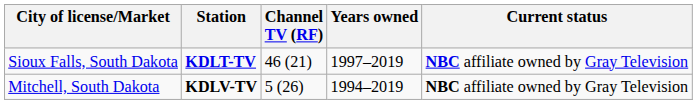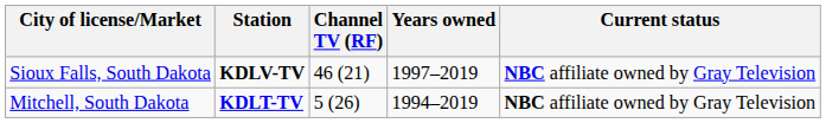 <table class="wikitable">
 <tr style="vertical-align: top; text-align: left;">
 <th>City of license/Market</th>
 <th>Station</th>
 <th>Channel<br><a href='#'>TV</a> (<a href='#'>RF</a>)</th>
 <th>Years owned</th>
 <th>Current status</th>
 </tr>
 <tr style="vertical-align: top; text-align: left;">
 <td><a href='#'>Sioux Falls, South Dakota</a></td>
-<td><strong><a href='#'>KDLT-TV</a></strong></td>
+<td><strong>KDLV-TV</strong><br></td>
 <td>46 (21)</td>
 <td>1997–2019</td>
 <td><strong><a href='#'>NBC</a></strong> affiliate owned by <a href='#'>Gray Television</a></td>
 </tr>
 <tr style="vertical-align: top; text-align: left;">
 <td><a href='#'>Mitchell, South Dakota</a></td>
-<td><strong>KDLV-TV</strong><br></td>
+<td><strong><a href='#'>KDLT-TV</a></strong></td>
 <td>5 (26)</td>
 <td>1994–2019</td>
 <td><strong>NBC</strong> affiliate owned by Gray Television</td>
 </tr>
 </table>
